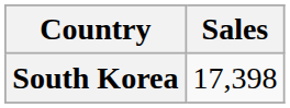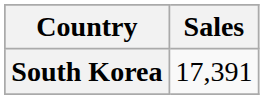 <table class="wikitable plainrowheaders">
 <tr>
 <th scope="col">Country</th>
 <th scope="col">Sales</th>
 </tr>
 <tr>
 <th scope="row">South Korea</th>
-<td align="center">17,398</td>
+<td align="center">17,391</td>
 </tr>
 </table>
